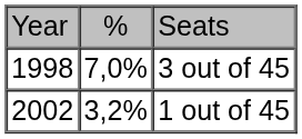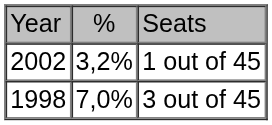 <table BORDER="1" CELLSPACING="0"  CELLPADDING="2">
 <tr>
 <td bgcolor="cococo">Year</td>
 <td bgcolor="cococo" align=center>%</td>
 <td bgcolor="cococo">Seats</td>
 </tr>
 <tr>
+<td>2002</td>
+<td align=right>3,2%</td>
+<td>1 out of 45</td>
+</tr>
+<tr>
 <td>1998</td>
 <td align=right>7,0%</td>
 <td>3 out of 45</td>
 </tr>
-<tr>
-<td>2002</td>
-<td align=right>3,2%</td>
-<td>1 out of 45</td>
-</tr>
 </table>
